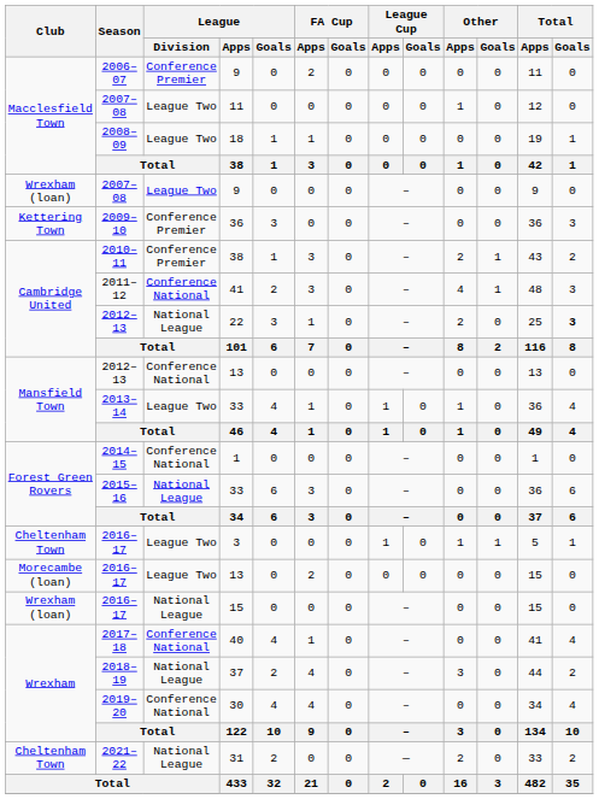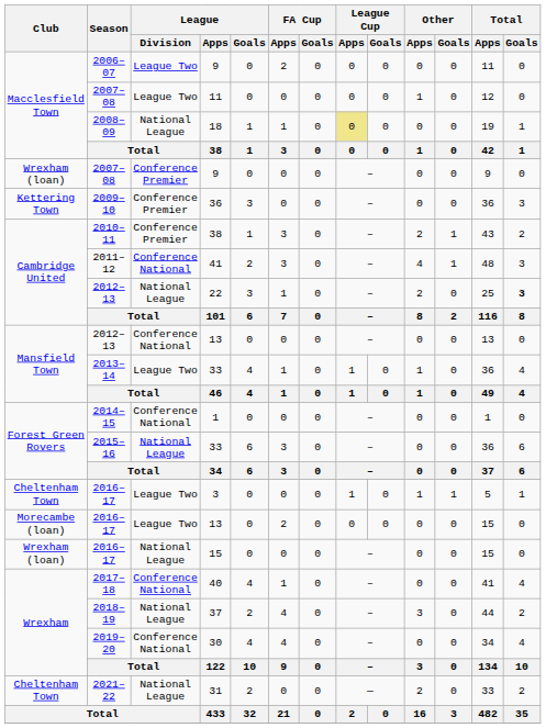 <table class="wikitable" style="text-align:center">
 <tr>
 <th rowspan="2">Club</th>
 <th rowspan="2">Season</th>
 <th colspan="3">League</th>
 <th colspan="2">FA Cup</th>
 <th colspan="2">League Cup</th>
 <th colspan="2">Other</th>
 <th colspan="2">Total</th>
 </tr>
 <tr>
 <th>Division</th>
 <th>Apps</th>
 <th>Goals</th>
 <th>Apps</th>
 <th>Goals</th>
 <th>Apps</th>
 <th>Goals</th>
 <th>Apps</th>
 <th>Goals</th>
 <th>Apps</th>
 <th>Goals</th>
 </tr>
 <tr>
 <td rowspan="4"><a href='#'>Macclesfield Town</a></td>
 <td><a href='#'>2006–07</a></td>
-<td><a href='#'>Conference Premier</a></td>
+<td><a href='#'>League Two</a></td>
 <td>9</td>
 <td>0</td>
 <td>2</td>
 <td>0</td>
 <td>0</td>
 <td>0</td>
 <td>0</td>
 <td>0</td>
 <td>11</td>
 <td>0</td>
 </tr>
 <tr>
 <td><a href='#'>2007–08</a></td>
 <td>League Two</td>
 <td>11</td>
 <td>0</td>
 <td>0</td>
 <td>0</td>
 <td>0</td>
 <td>0</td>
 <td>1</td>
 <td>0</td>
 <td>12</td>
 <td>0</td>
 </tr>
 <tr>
 <td><a href='#'>2008–09</a></td>
-<td>League Two</td>
+<td>National League</td>
 <td>18</td>
 <td>1</td>
 <td>1</td>
 <td>0</td>
-<td>0</td>
+<td style="background: khaki;">0</td>
 <td>0</td>
 <td>0</td>
 <td>0</td>
 <td>19</td>
 <td>1</td>
 </tr>
 <tr>
 <th colspan="2">Total</th>
 <th>38</th>
 <th>1</th>
 <th>3</th>
 <th>0</th>
 <th>0</th>
 <th>0</th>
 <th>1</th>
 <th>0</th>
 <th>42</th>
 <th>1</th>
 </tr>
 <tr>
 <td><a href='#'>Wrexham</a> (loan)</td>
 <td><a href='#'>2007–08</a></td>
-<td><a href='#'>League Two</a></td>
+<td><a href='#'>Conference Premier</a></td>
 <td>9</td>
 <td>0</td>
 <td>0</td>
 <td>0</td>
 <td colspan="2">–</td>
 <td>0</td>
 <td>0</td>
 <td>9</td>
 <td>0</td>
 </tr>
 <tr>
 <td><a href='#'>Kettering Town</a></td>
 <td><a href='#'>2009–10</a></td>
 <td>Conference Premier</td>
 <td>36</td>
 <td>3</td>
 <td>0</td>
 <td>0</td>
 <td colspan="2">–</td>
 <td>0</td>
 <td>0</td>
 <td>36</td>
 <td>3</td>
 </tr>
 <tr>
 <td rowspan="4"><a href='#'>Cambridge United</a></td>
 <td><a href='#'>2010–11</a></td>
 <td>Conference Premier</td>
 <td>38</td>
 <td>1</td>
 <td>3</td>
 <td>0</td>
 <td colspan="2">–</td>
 <td>2</td>
 <td>1</td>
 <td>43</td>
 <td>2</td>
 </tr>
 <tr>
 <td>2011–12</td>
 <td><a href='#'>Conference National</a></td>
 <td>41</td>
 <td>2</td>
 <td>3</td>
 <td>0</td>
 <td colspan="2">–</td>
 <td>4</td>
 <td>1</td>
 <td>48</td>
 <td>3</td>
 </tr>
 <tr>
 <td><a href='#'>2012–13</a></td>
 <td>National League</td>
 <td>22</td>
 <td>3</td>
 <td>1</td>
 <td>0</td>
 <td colspan="2">–</td>
 <td>2</td>
 <td>0</td>
 <td>25</td>
 <td><strong>3</strong></td>
 </tr>
 <tr>
 <th colspan="2">Total</th>
 <th>101</th>
 <th>6</th>
 <th>7</th>
 <th>0</th>
 <th colspan="2">–</th>
 <th>8</th>
 <th>2</th>
 <th>116</th>
 <th>8</th>
 </tr>
 <tr>
 <td rowspan="3"><a href='#'>Mansfield Town</a></td>
 <td>2012–13</td>
 <td>Conference National</td>
 <td>13</td>
 <td>0</td>
 <td>0</td>
 <td>0</td>
 <td colspan="2">–</td>
 <td>0</td>
 <td>0</td>
 <td>13</td>
 <td>0</td>
 </tr>
 <tr>
 <td><a href='#'>2013–14</a></td>
 <td>League Two</td>
 <td>33</td>
 <td>4</td>
 <td>1</td>
 <td>0</td>
 <td>1</td>
 <td>0</td>
 <td>1</td>
 <td>0</td>
 <td>36</td>
 <td>4</td>
 </tr>
 <tr>
 <th colspan="2">Total</th>
 <th>46</th>
 <th>4</th>
 <th>1</th>
 <th>0</th>
 <th>1</th>
 <th>0</th>
 <th>1</th>
 <th>0</th>
 <th>49</th>
 <th>4</th>
 </tr>
 <tr>
 <td rowspan="3"><a href='#'>Forest Green Rovers</a></td>
 <td><a href='#'>2014–15</a></td>
 <td>Conference National</td>
 <td>1</td>
 <td>0</td>
 <td>0</td>
 <td>0</td>
 <td colspan="2">–</td>
 <td>0</td>
 <td>0</td>
 <td>1</td>
 <td>0</td>
 </tr>
 <tr>
 <td><a href='#'>2015–16</a></td>
 <td><a href='#'>National League</a></td>
 <td>33</td>
 <td>6</td>
 <td>3</td>
 <td>0</td>
 <td colspan="2">–</td>
 <td>0</td>
 <td>0</td>
 <td>36</td>
 <td>6</td>
 </tr>
 <tr>
 <th colspan="2">Total</th>
 <th>34</th>
 <th>6</th>
 <th>3</th>
 <th>0</th>
 <th colspan="2">–</th>
 <th>0</th>
 <th>0</th>
 <th>37</th>
 <th>6</th>
 </tr>
 <tr>
 <td><a href='#'>Cheltenham Town</a></td>
 <td><a href='#'>2016–17</a></td>
 <td>League Two</td>
 <td>3</td>
 <td>0</td>
 <td>0</td>
 <td>0</td>
 <td>1</td>
 <td>0</td>
 <td>1</td>
 <td>1</td>
 <td>5</td>
 <td>1</td>
 </tr>
 <tr>
 <td><a href='#'>Morecambe</a> (loan)</td>
 <td><a href='#'>2016–17</a></td>
 <td>League Two</td>
 <td>13</td>
 <td>0</td>
 <td>2</td>
 <td>0</td>
 <td>0</td>
 <td>0</td>
 <td>0</td>
 <td>0</td>
 <td>15</td>
 <td>0</td>
 </tr>
 <tr>
 <td><a href='#'>Wrexham</a> (loan)</td>
 <td><a href='#'>2016–17</a></td>
 <td>National League</td>
 <td>15</td>
 <td>0</td>
 <td>0</td>
 <td>0</td>
 <td colspan="2">–</td>
 <td>0</td>
 <td>0</td>
 <td>15</td>
 <td>0</td>
 </tr>
 <tr>
 <td rowspan="4"><a href='#'>Wrexham</a></td>
 <td><a href='#'>2017–18</a></td>
 <td><a href='#'>Conference National</a></td>
 <td>40</td>
 <td>4</td>
 <td>1</td>
 <td>0</td>
 <td colspan="2">–</td>
 <td>0</td>
 <td>0</td>
 <td>41</td>
 <td>4</td>
 </tr>
 <tr>
 <td><a href='#'>2018–19</a></td>
 <td>National League</td>
 <td>37</td>
 <td>2</td>
 <td>4</td>
 <td>0</td>
 <td colspan="2">–</td>
 <td>3</td>
 <td>0</td>
 <td>44</td>
 <td>2</td>
 </tr>
 <tr>
 <td><a href='#'>2019–20</a></td>
 <td>Conference National</td>
 <td>30</td>
 <td>4</td>
 <td>4</td>
 <td>0</td>
 <td colspan="2">–</td>
 <td>0</td>
 <td>0</td>
 <td>34</td>
 <td>4</td>
 </tr>
 <tr>
 <th colspan="2">Total</th>
 <th>122</th>
 <th>10</th>
 <th>9</th>
 <th>0</th>
 <th colspan="2">–</th>
 <th>3</th>
 <th>0</th>
 <th>134</th>
 <th>10</th>
 </tr>
 <tr>
 <td><a href='#'>Cheltenham Town</a></td>
 <td><a href='#'>2021–22</a></td>
 <td>National League</td>
 <td>31</td>
 <td>2</td>
 <td>0</td>
 <td>0</td>
 <td colspan="2">—</td>
 <td>2</td>
 <td>0</td>
 <td>33</td>
 <td>2</td>
 </tr>
 <tr>
 <th colspan="3">Total</th>
 <th>433</th>
 <th>32</th>
 <th>21</th>
 <th>0</th>
 <th>2</th>
 <th>0</th>
 <th>16</th>
 <th>3</th>
 <th>482</th>
 <th>35</th>
 </tr>
 <tr>
 </tr>
 </table>
